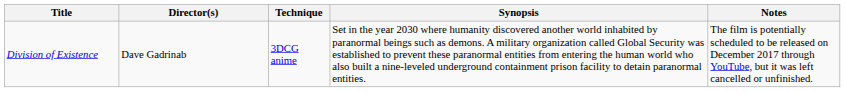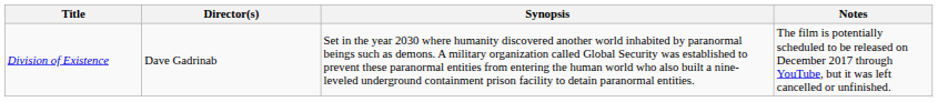 <table class="wikitable sortable">
 <tr>
 <th width="13%">Title</th>
 <th width="17%">Director(s)</th>
-<th width="7%">Technique</th>
 <th width="43%">Synopsis</th>
 <th width="15%">Notes</th>
 </tr>
 <tr>
 <td><em><a href='#'>Division of Existence</a></em></td>
 <td>Dave Gadrinab</td>
-<td><a href='#'>3DCG</a> <a href='#'>anime</a></td>
 <td>Set in the year 2030 where humanity discovered another world inhabited by paranormal beings such as demons. A military organization called Global Security was established to prevent these paranormal entities from entering the human world who also built a nine-leveled underground containment prison facility to detain paranormal entities.</td>
 <td>The film is potentially scheduled to be released on December 2017 through <a href='#'>YouTube</a>, but it was left cancelled or unfinished.</td>
 </tr>
 </table>
